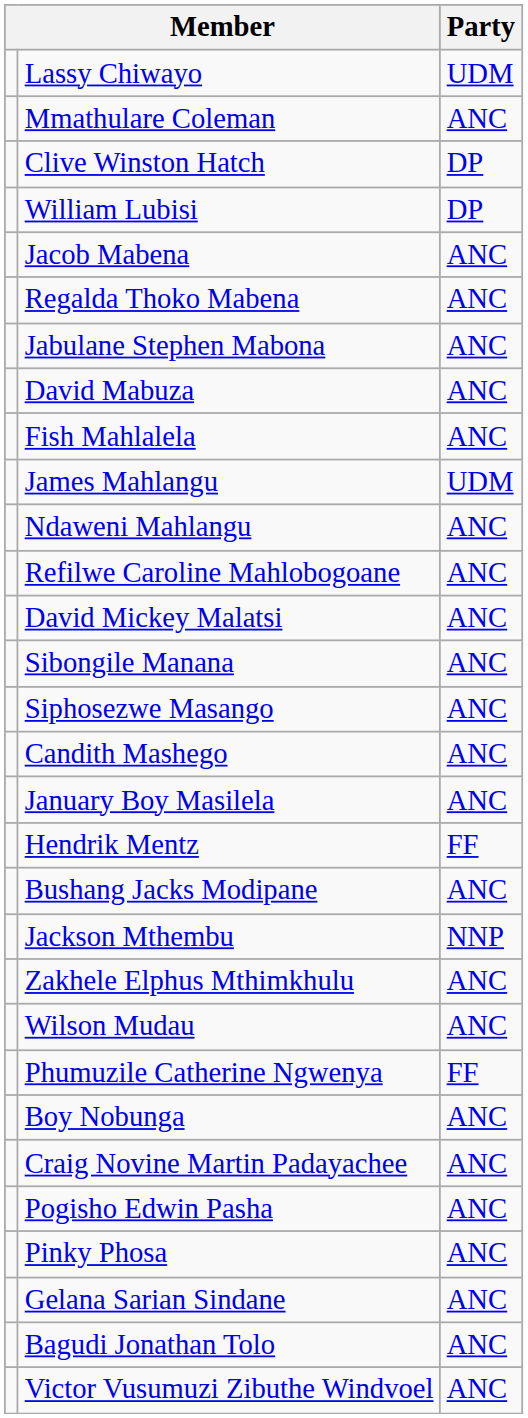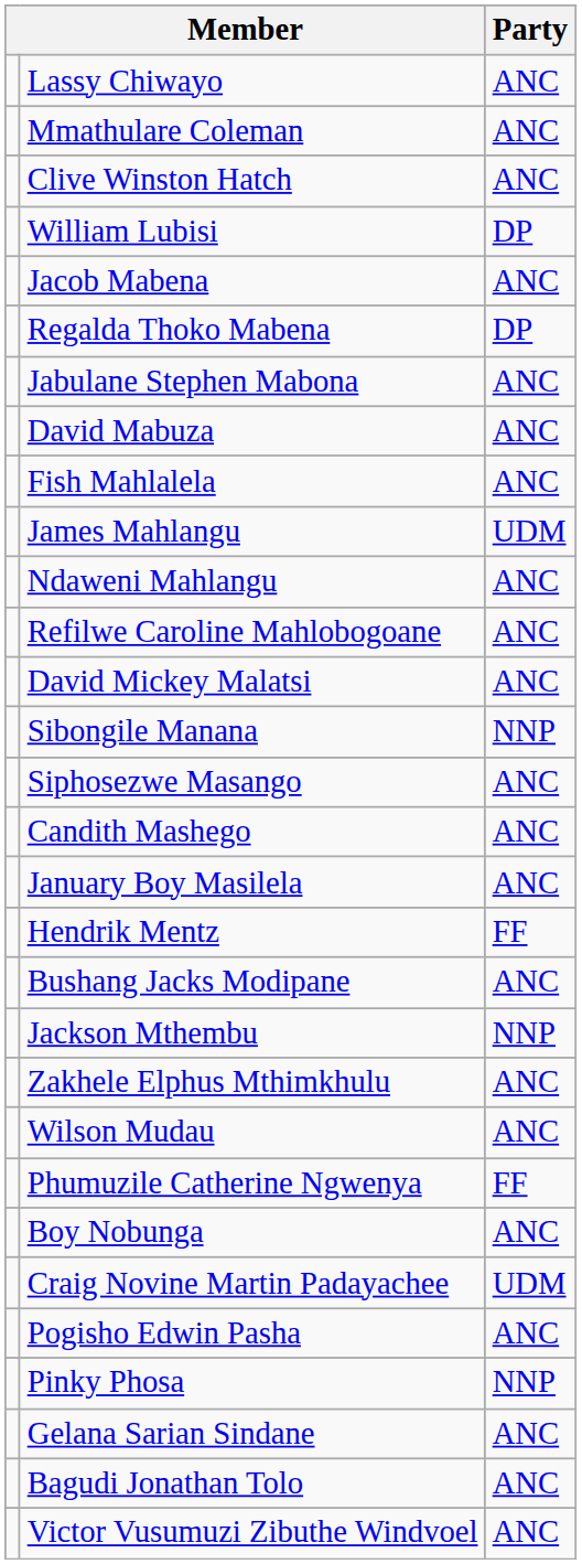 <table class="wikitable sortable">
 <tr>
 <th colspan="2">Member</th>
 <th>Party</th>
 </tr>
 <tr>
 <td></td>
 <td><a href='#'>Lassy Chiwayo</a></td>
-<td><a href='#'>UDM</a></td>
+<td><a href='#'>ANC</a></td>
 </tr>
 <tr>
 <td></td>
 <td><a href='#'>Mmathulare Coleman</a></td>
 <td><a href='#'>ANC</a></td>
 </tr>
 <tr>
 <td></td>
 <td><a href='#'>Clive Winston Hatch</a></td>
-<td><a href='#'>DP</a></td>
+<td><a href='#'>ANC</a></td>
 </tr>
 <tr>
 <td></td>
 <td><a href='#'>William Lubisi</a></td>
 <td><a href='#'>DP</a></td>
 </tr>
 <tr>
 <td></td>
 <td><a href='#'>Jacob Mabena</a></td>
 <td><a href='#'>ANC</a></td>
 </tr>
 <tr>
 <td></td>
 <td><a href='#'>Regalda Thoko Mabena</a></td>
-<td><a href='#'>ANC</a></td>
+<td><a href='#'>DP</a></td>
 </tr>
 <tr>
 <td></td>
 <td><a href='#'>Jabulane Stephen Mabona</a></td>
 <td><a href='#'>ANC</a></td>
 </tr>
 <tr>
 <td></td>
 <td><a href='#'>David Mabuza</a></td>
 <td><a href='#'>ANC</a></td>
 </tr>
 <tr>
 <td></td>
 <td><a href='#'>Fish Mahlalela</a></td>
 <td><a href='#'>ANC</a></td>
 </tr>
 <tr>
 <td></td>
 <td><a href='#'>James Mahlangu</a></td>
 <td><a href='#'>UDM</a></td>
 </tr>
 <tr>
 <td></td>
 <td><a href='#'>Ndaweni Mahlangu</a></td>
 <td><a href='#'>ANC</a></td>
 </tr>
 <tr>
 <td></td>
 <td><a href='#'>Refilwe Caroline Mahlobogoane</a></td>
 <td><a href='#'>ANC</a></td>
 </tr>
 <tr>
 <td></td>
 <td><a href='#'>David Mickey Malatsi</a></td>
 <td><a href='#'>ANC</a></td>
 </tr>
 <tr>
 <td></td>
 <td><a href='#'>Sibongile Manana</a></td>
-<td><a href='#'>ANC</a></td>
+<td><a href='#'>NNP</a></td>
 </tr>
 <tr>
 <td></td>
 <td><a href='#'>Siphosezwe Masango</a></td>
 <td><a href='#'>ANC</a></td>
 </tr>
 <tr>
 <td></td>
 <td><a href='#'>Candith Mashego</a></td>
 <td><a href='#'>ANC</a></td>
 </tr>
 <tr>
 <td></td>
 <td><a href='#'>January Boy Masilela</a></td>
 <td><a href='#'>ANC</a></td>
 </tr>
 <tr>
 <td></td>
 <td><a href='#'>Hendrik Mentz</a></td>
 <td><a href='#'>FF</a></td>
 </tr>
 <tr>
 <td></td>
 <td><a href='#'>Bushang Jacks Modipane</a></td>
 <td><a href='#'>ANC</a></td>
 </tr>
 <tr>
 <td></td>
 <td><a href='#'>Jackson Mthembu</a></td>
 <td><a href='#'>NNP</a></td>
 </tr>
 <tr>
 <td></td>
 <td><a href='#'>Zakhele Elphus Mthimkhulu</a></td>
 <td><a href='#'>ANC</a></td>
 </tr>
 <tr>
 <td></td>
 <td><a href='#'>Wilson Mudau</a></td>
 <td><a href='#'>ANC</a></td>
 </tr>
 <tr>
 <td></td>
 <td><a href='#'>Phumuzile Catherine Ngwenya</a></td>
 <td><a href='#'>FF</a></td>
 </tr>
 <tr>
 <td></td>
 <td><a href='#'>Boy Nobunga</a></td>
 <td><a href='#'>ANC</a></td>
 </tr>
 <tr>
 <td></td>
 <td><a href='#'>Craig Novine Martin Padayachee</a></td>
-<td><a href='#'>ANC</a></td>
+<td><a href='#'>UDM</a></td>
 </tr>
 <tr>
 <td></td>
 <td><a href='#'>Pogisho Edwin Pasha</a></td>
 <td><a href='#'>ANC</a></td>
 </tr>
 <tr>
 <td></td>
 <td><a href='#'>Pinky Phosa</a></td>
-<td><a href='#'>ANC</a></td>
+<td><a href='#'>NNP</a></td>
 </tr>
 <tr>
 <td></td>
 <td><a href='#'>Gelana Sarian Sindane</a></td>
 <td><a href='#'>ANC</a></td>
 </tr>
 <tr>
 <td></td>
 <td><a href='#'>Bagudi Jonathan Tolo</a></td>
 <td><a href='#'>ANC</a></td>
 </tr>
 <tr>
 <td></td>
 <td><a href='#'>Victor Vusumuzi Zibuthe Windvoel</a></td>
 <td><a href='#'>ANC</a></td>
 </tr>
 </table>
